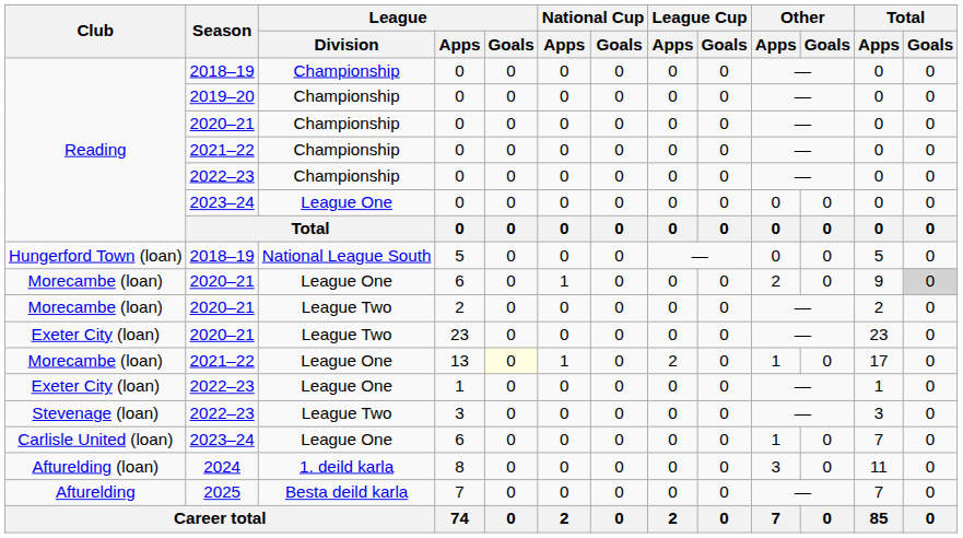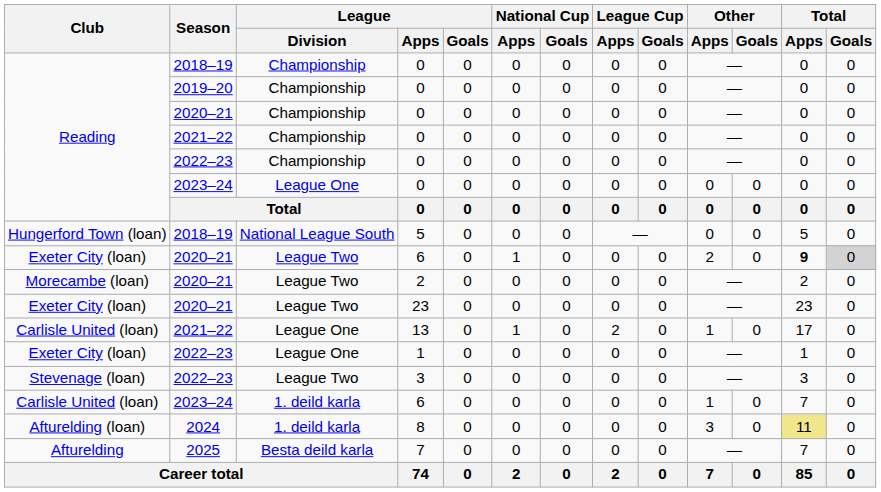 <table class="wikitable" style="text-align:center">
 <tr>
 <th rowspan="2">Club</th>
 <th rowspan="2">Season</th>
 <th colspan="3">League</th>
 <th colspan="2">National Cup</th>
 <th colspan="2">League Cup</th>
 <th colspan="2">Other</th>
 <th colspan="2">Total</th>
 </tr>
 <tr>
 <th>Division</th>
 <th>Apps</th>
 <th>Goals</th>
 <th>Apps</th>
 <th>Goals</th>
 <th>Apps</th>
 <th>Goals</th>
 <th>Apps</th>
 <th>Goals</th>
 <th>Apps</th>
 <th>Goals</th>
 </tr>
 <tr>
 <td rowspan="7"><a href='#'>Reading</a></td>
 <td><a href='#'>2018–19</a></td>
 <td><a href='#'>Championship</a></td>
 <td>0</td>
 <td>0</td>
 <td>0</td>
 <td>0</td>
 <td>0</td>
 <td>0</td>
 <td colspan="2">—</td>
 <td>0</td>
 <td>0</td>
 </tr>
 <tr>
 <td><a href='#'>2019–20</a></td>
 <td>Championship</td>
 <td>0</td>
 <td>0</td>
 <td>0</td>
 <td>0</td>
 <td>0</td>
 <td>0</td>
 <td colspan="2">—</td>
 <td>0</td>
 <td>0</td>
 </tr>
 <tr>
 <td><a href='#'>2020–21</a></td>
 <td>Championship</td>
 <td>0</td>
 <td>0</td>
 <td>0</td>
 <td>0</td>
 <td>0</td>
 <td>0</td>
 <td colspan="2">—</td>
 <td>0</td>
 <td>0</td>
 </tr>
 <tr>
 <td><a href='#'>2021–22</a></td>
 <td>Championship</td>
 <td>0</td>
 <td>0</td>
 <td>0</td>
 <td>0</td>
 <td>0</td>
 <td>0</td>
 <td colspan="2">—</td>
 <td>0</td>
 <td>0</td>
 </tr>
 <tr>
 <td><a href='#'>2022–23</a></td>
 <td>Championship</td>
 <td>0</td>
 <td>0</td>
 <td>0</td>
 <td>0</td>
 <td>0</td>
 <td>0</td>
 <td colspan="2">—</td>
 <td>0</td>
 <td>0</td>
 </tr>
 <tr>
 <td><a href='#'>2023–24</a></td>
 <td><a href='#'>League One</a></td>
 <td>0</td>
 <td>0</td>
 <td>0</td>
 <td>0</td>
 <td>0</td>
 <td>0</td>
 <td>0</td>
 <td>0</td>
 <td>0</td>
 <td>0</td>
 </tr>
 <tr>
 <th colspan="2">Total</th>
 <th>0</th>
 <th>0</th>
 <th>0</th>
 <th>0</th>
 <th>0</th>
 <th>0</th>
 <th>0</th>
 <th>0</th>
 <th>0</th>
 <th>0</th>
 </tr>
 <tr>
 <td><a href='#'>Hungerford Town</a> (loan)</td>
 <td><a href='#'>2018–19</a></td>
 <td><a href='#'>National League South</a></td>
 <td>5</td>
 <td>0</td>
 <td>0</td>
 <td>0</td>
 <td colspan="2">—</td>
 <td>0</td>
 <td>0</td>
 <td>5</td>
 <td>0</td>
 </tr>
 <tr>
-<td><a href='#'>Morecambe</a> (loan)</td>
+<td><a href='#'>Exeter City</a> (loan)</td>
 <td><a href='#'>2020–21</a></td>
-<td>League One</td>
+<td><a href='#'>League Two</a></td>
 <td>6</td>
 <td>0</td>
 <td>1</td>
 <td>0</td>
 <td>0</td>
 <td>0</td>
 <td>2</td>
 <td>0</td>
-<td>9</td>
+<td><strong>9</strong></td>
 <td style="background: lightgrey;">0</td>
 </tr>
 <tr>
 <td><a href='#'>Morecambe</a> (loan)</td>
 <td><a href='#'>2020–21</a></td>
 <td>League Two</td>
 <td>2</td>
 <td>0</td>
 <td>0</td>
 <td>0</td>
 <td>0</td>
 <td>0</td>
 <td colspan="2">—</td>
 <td>2</td>
 <td>0</td>
 </tr>
 <tr>
 <td><a href='#'>Exeter City</a> (loan)</td>
 <td><a href='#'>2020–21</a></td>
 <td>League Two</td>
 <td>23</td>
 <td>0</td>
 <td>0</td>
 <td>0</td>
 <td>0</td>
 <td>0</td>
 <td colspan="2">—</td>
 <td>23</td>
 <td>0</td>
 </tr>
 <tr>
-<td><a href='#'>Morecambe</a> (loan)</td>
+<td><a href='#'>Carlisle United</a> (loan)</td>
 <td><a href='#'>2021–22</a></td>
 <td>League One</td>
 <td>13</td>
-<td style="background: lightyellow;">0</td>
+<td>0</td>
 <td>1</td>
 <td>0</td>
 <td>2</td>
 <td>0</td>
 <td>1</td>
 <td>0</td>
 <td>17</td>
 <td>0</td>
 </tr>
 <tr>
 <td><a href='#'>Exeter City</a> (loan)</td>
 <td><a href='#'>2022–23</a></td>
 <td>League One</td>
 <td>1</td>
 <td>0</td>
 <td>0</td>
 <td>0</td>
 <td>0</td>
 <td>0</td>
 <td colspan="2">—</td>
 <td>1</td>
 <td>0</td>
 </tr>
 <tr>
 <td><a href='#'>Stevenage</a> (loan)</td>
 <td><a href='#'>2022–23</a></td>
 <td>League Two</td>
 <td>3</td>
 <td>0</td>
 <td>0</td>
 <td>0</td>
 <td>0</td>
 <td>0</td>
 <td colspan="2">—</td>
 <td>3</td>
 <td>0</td>
 </tr>
 <tr>
 <td><a href='#'>Carlisle United</a> (loan)</td>
 <td><a href='#'>2023–24</a></td>
-<td>League One</td>
+<td><a href='#'>1. deild karla</a></td>
 <td>6</td>
 <td>0</td>
 <td>0</td>
 <td>0</td>
 <td>0</td>
 <td>0</td>
 <td>1</td>
 <td>0</td>
 <td>7</td>
 <td>0</td>
 </tr>
 <tr>
 <td><a href='#'>Afturelding</a> (loan)</td>
 <td><a href='#'>2024</a></td>
 <td><a href='#'>1. deild karla</a></td>
 <td>8</td>
 <td>0</td>
 <td>0</td>
 <td>0</td>
 <td>0</td>
 <td>0</td>
 <td>3</td>
 <td>0</td>
-<td>11</td>
+<td style="background: khaki;">11</td>
 <td>0</td>
 </tr>
 <tr>
 <td><a href='#'>Afturelding</a></td>
 <td><a href='#'>2025</a></td>
 <td><a href='#'>Besta deild karla</a></td>
 <td>7</td>
 <td>0</td>
 <td>0</td>
 <td>0</td>
 <td>0</td>
 <td>0</td>
 <td colspan="2">—</td>
 <td>7</td>
 <td>0</td>
 </tr>
 <tr>
 <th colspan="3">Career total</th>
 <th>74</th>
 <th>0</th>
 <th>2</th>
 <th>0</th>
 <th>2</th>
 <th>0</th>
 <th>7</th>
 <th>0</th>
 <th>85</th>
 <th>0</th>
 </tr>
 </table>
